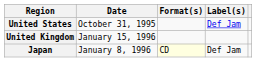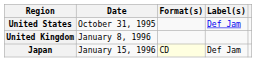 <table class="wikitable plainrowheaders">
 <tr>
 <th scope="col">Region</th>
 <th scope="col">Date</th>
 <th scope="col">Format(s)</th>
 <th scope="col">Label(s)</th>
 <th scope="col"></th>
 </tr>
 <tr>
 <th scope="row">United States</th>
 <td>October 31, 1995</td>
 <td></td>
 <td><a href='#'>Def Jam</a></td>
 <td></td>
 </tr>
 <tr>
 <th scope="row">United Kingdom</th>
-<td>January 15, 1996</td>
+<td>January 8, 1996</td>
 <td></td>
 <td></td>
 <td></td>
 </tr>
 <tr>
 <th scope="row">Japan</th>
-<td>January 8, 1996</td>
+<td>January 15, 1996</td>
 <td style="background: lightyellow;">CD</td>
 <td>Def Jam</td>
 <td></td>
 </tr>
 </table>
